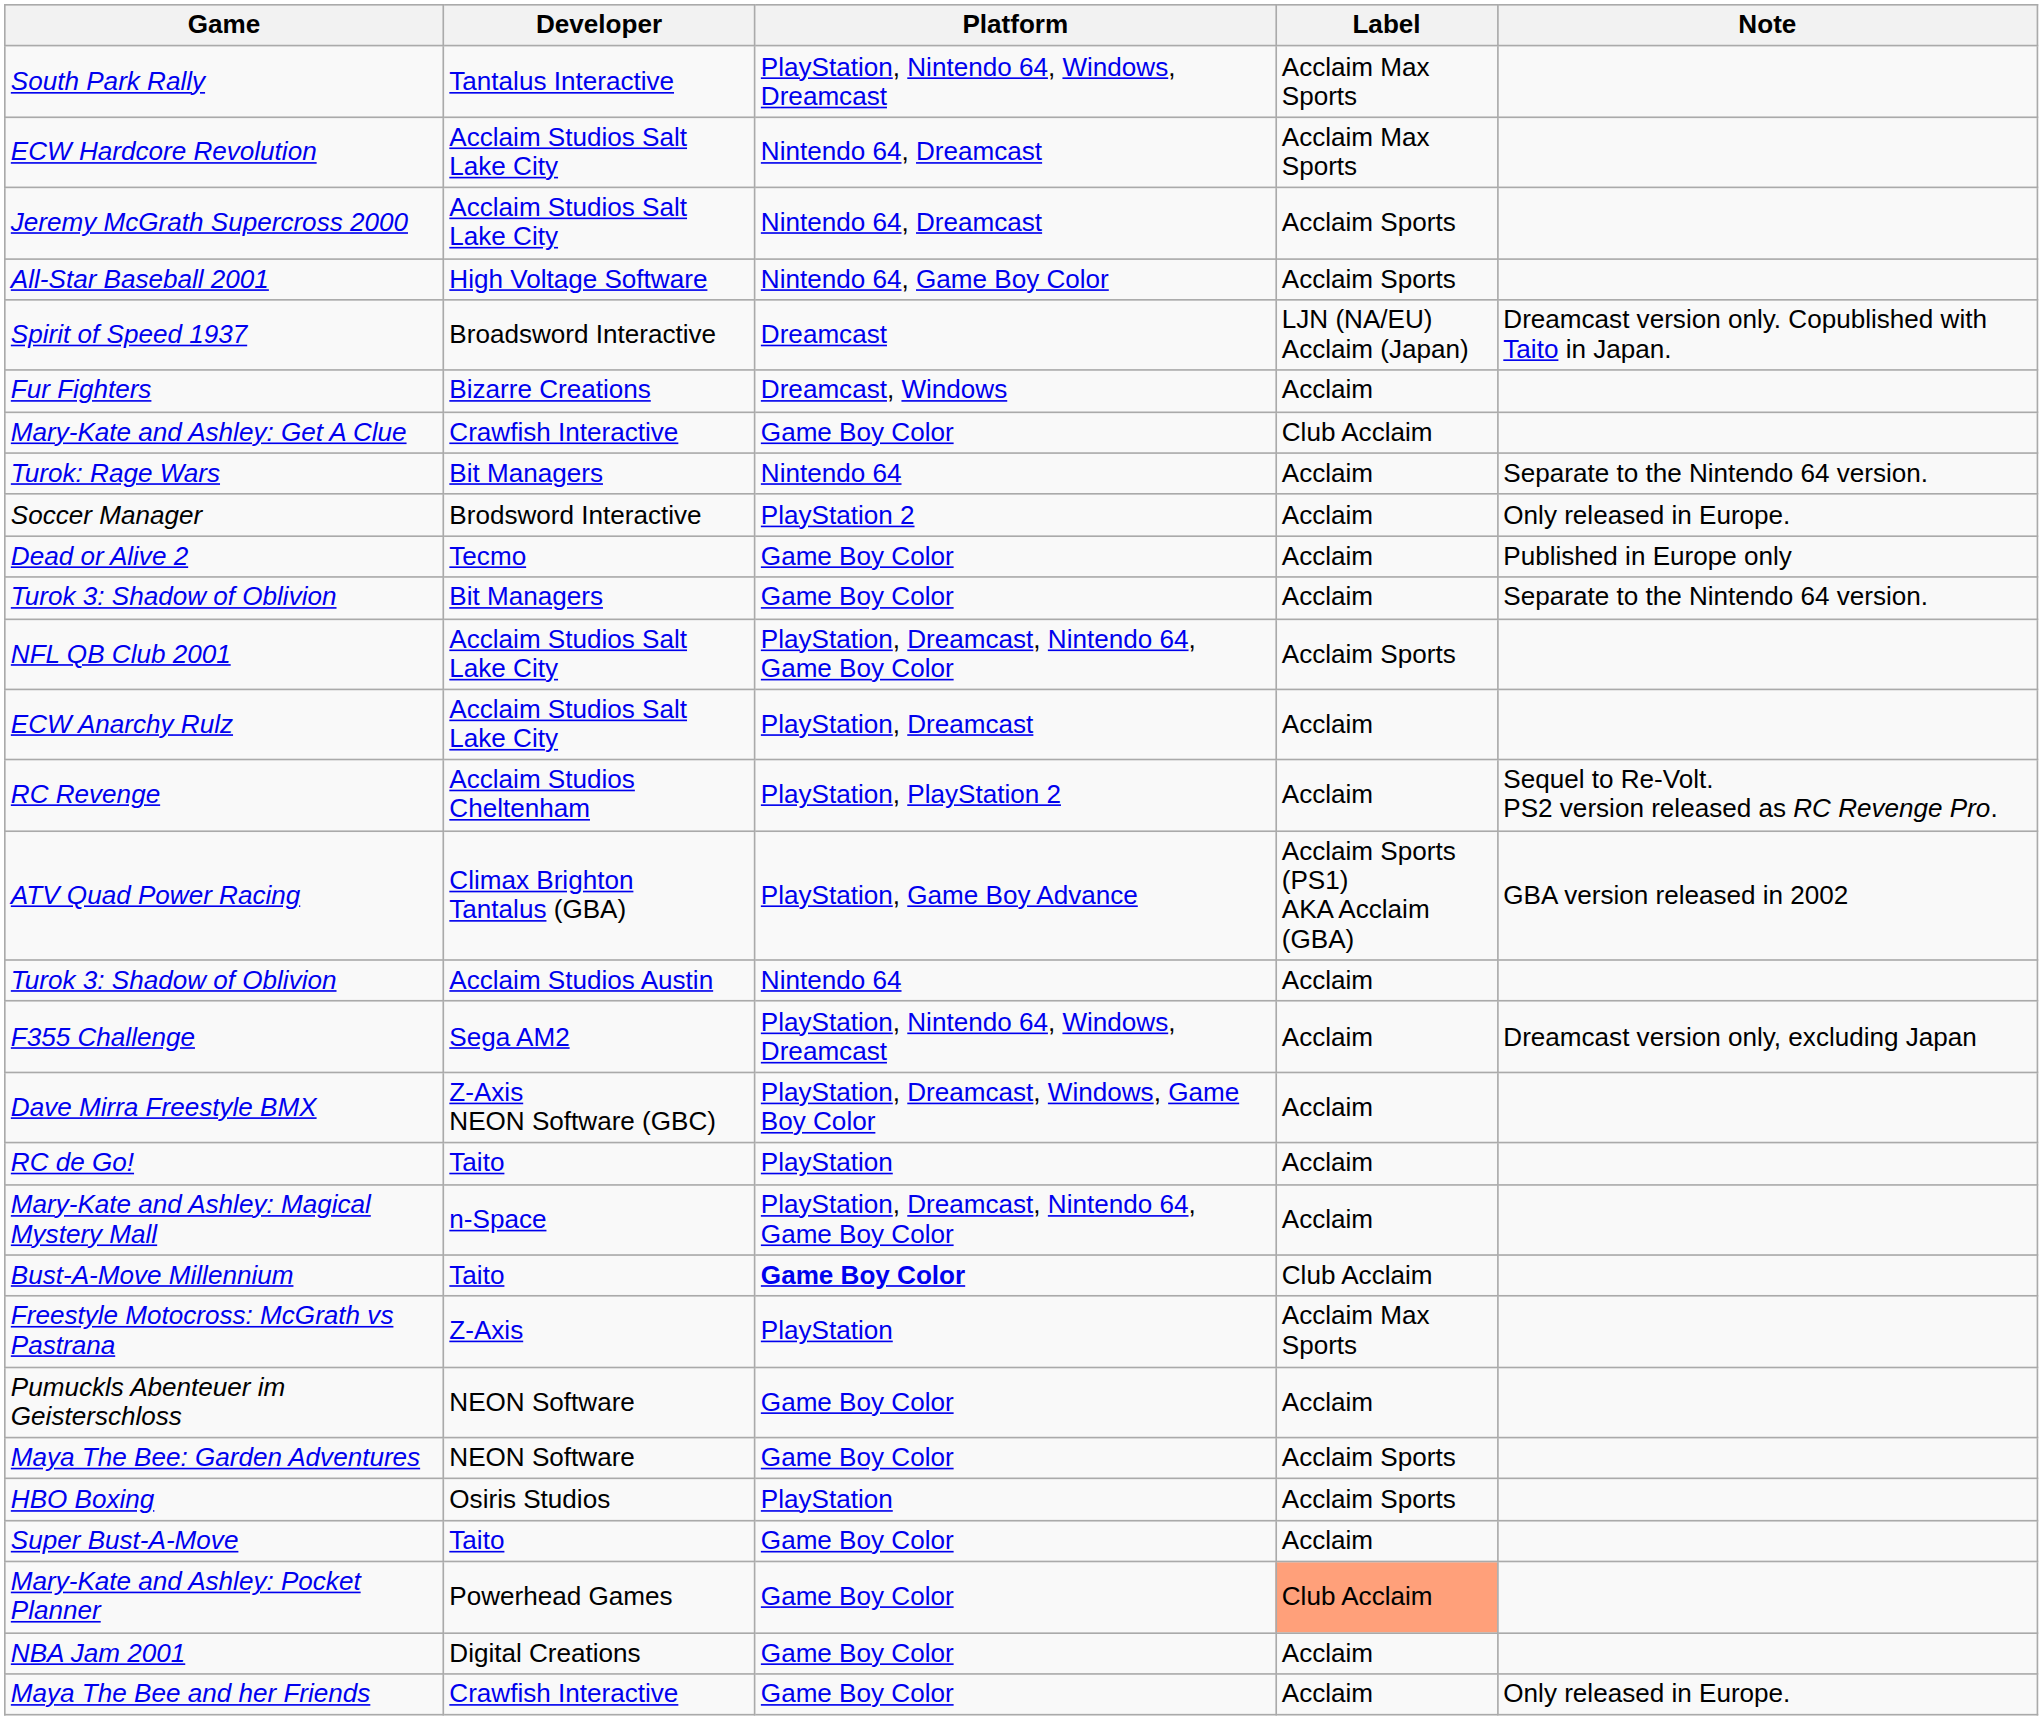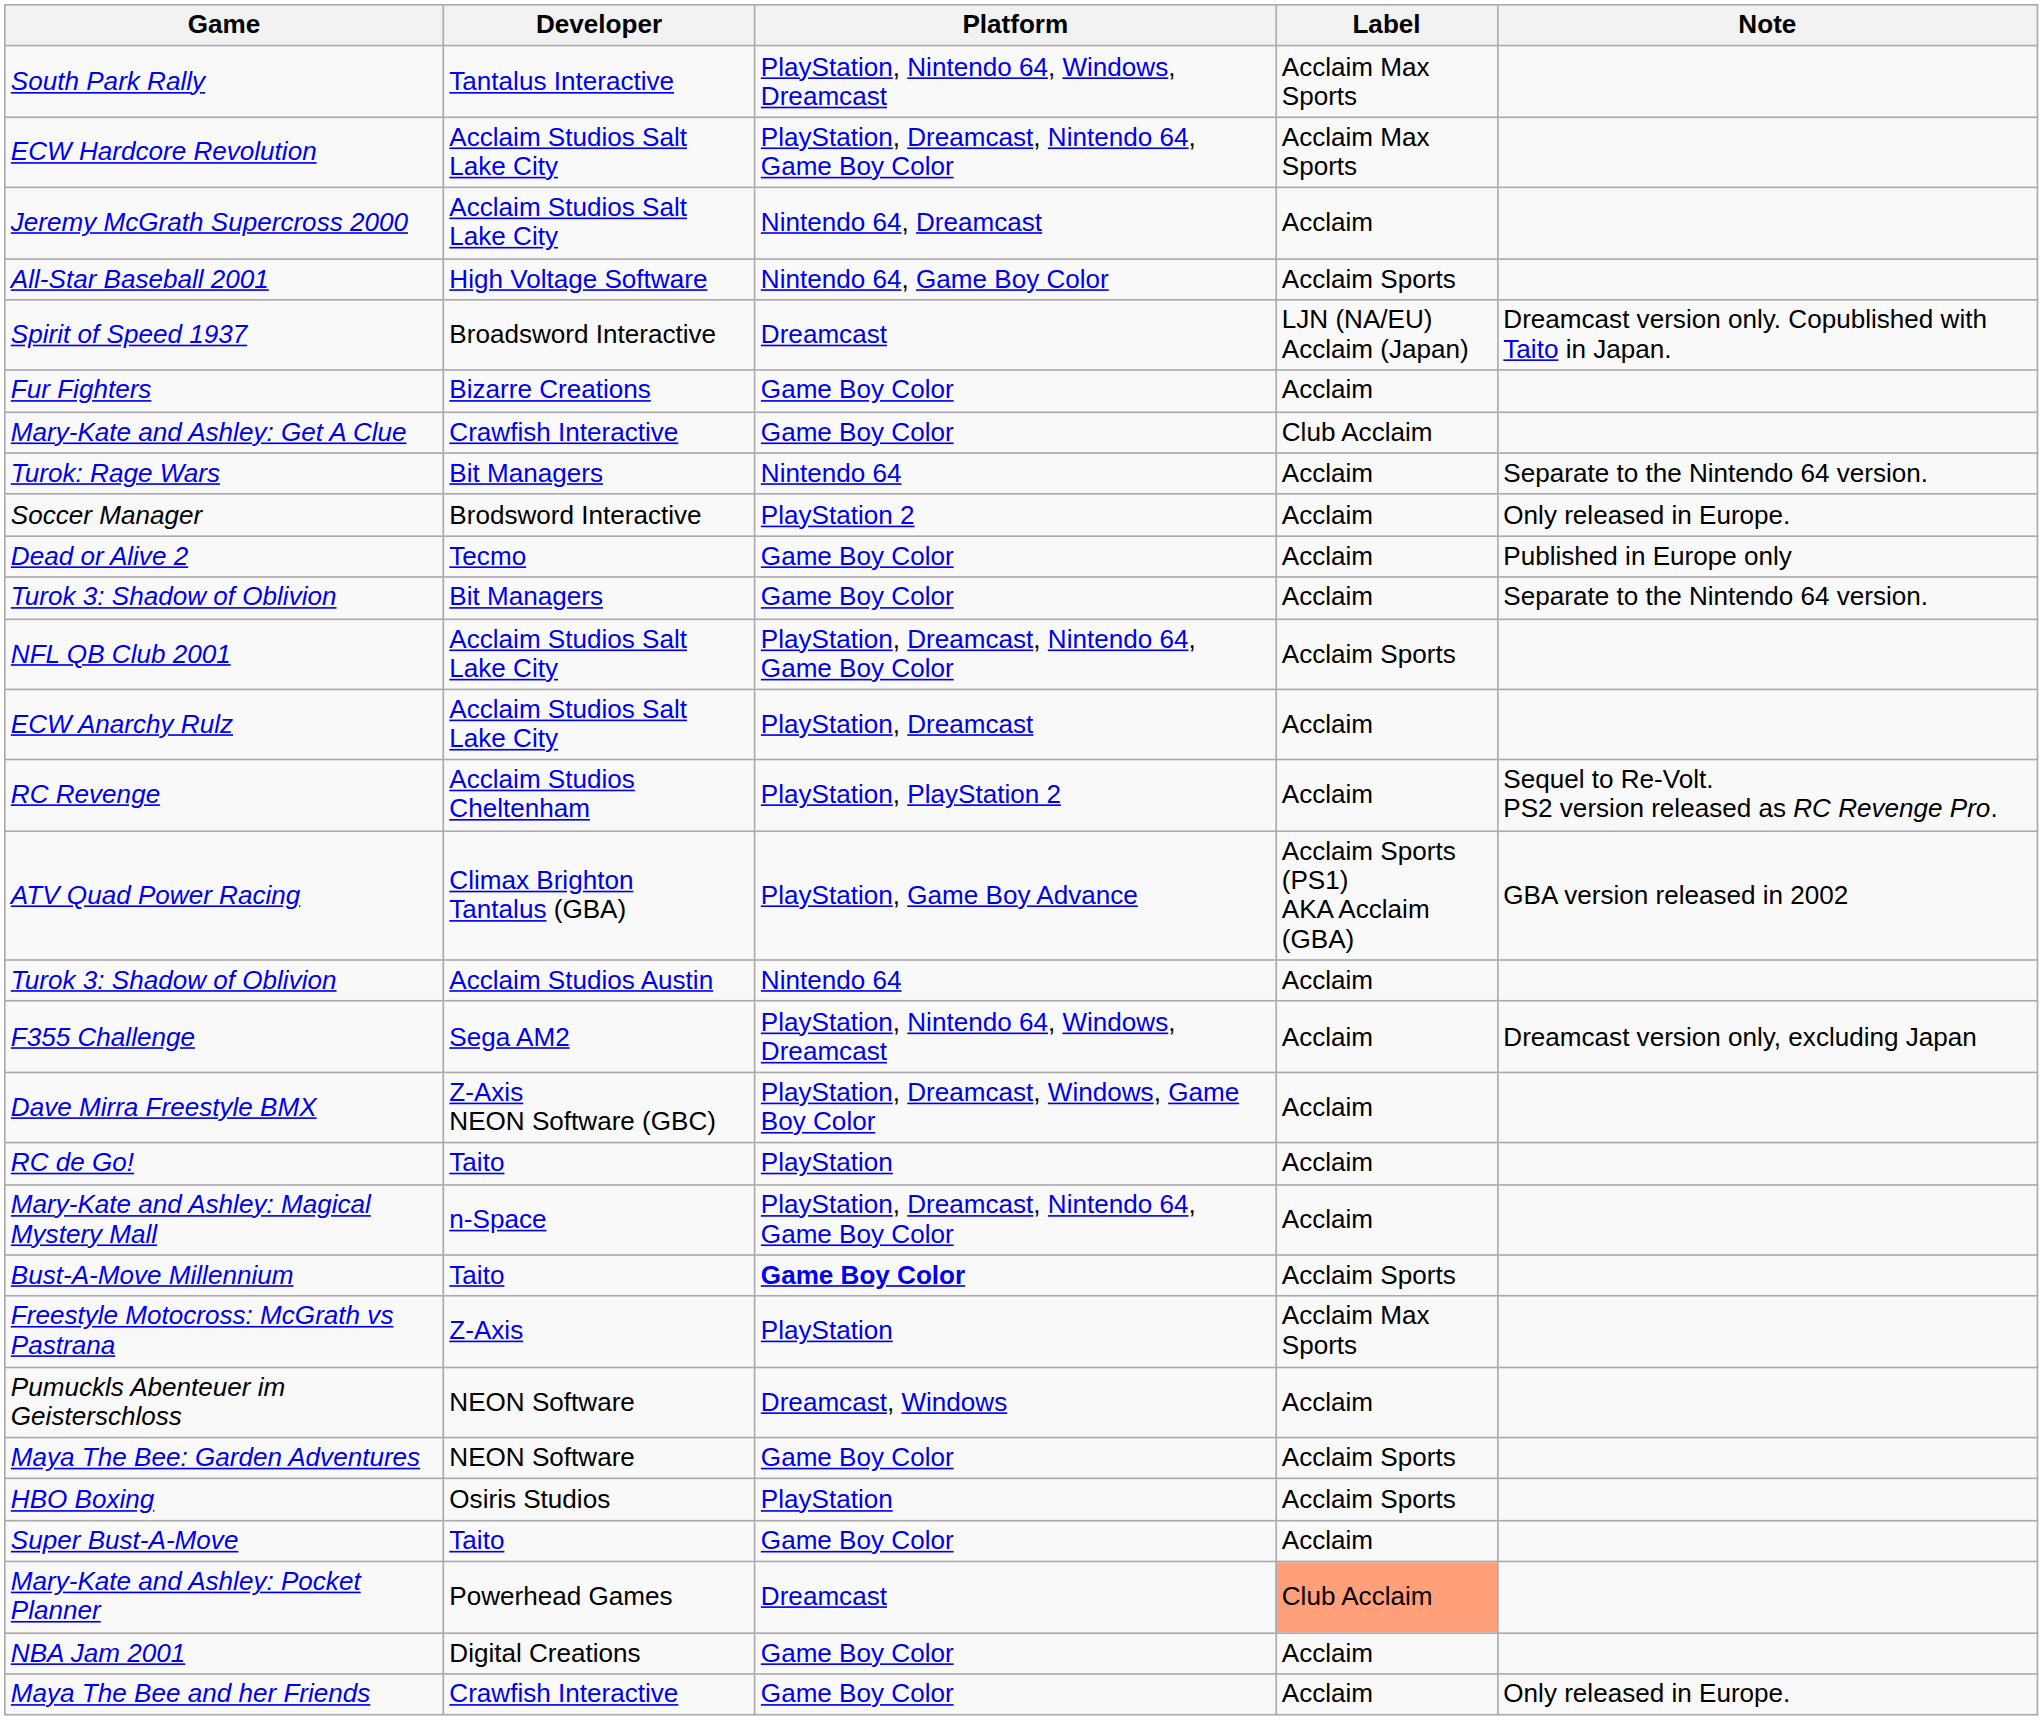 <table class="wikitable sortable">
 <tr>
 <th>Game</th>
 <th>Developer</th>
 <th>Platform</th>
 <th>Label</th>
 <th>Note</th>
 </tr>
 <tr>
 <td><em><a href='#'>South Park Rally</a></em></td>
 <td><a href='#'>Tantalus Interactive</a></td>
 <td><a href='#'>PlayStation</a>, <a href='#'>Nintendo 64</a>, <a href='#'>Windows</a>, <a href='#'>Dreamcast</a></td>
 <td>Acclaim Max Sports</td>
 <td></td>
 </tr>
 <tr>
 <td><em><a href='#'>ECW Hardcore Revolution</a></em></td>
 <td><a href='#'>Acclaim Studios Salt Lake City</a></td>
-<td><a href='#'>Nintendo 64</a>, <a href='#'>Dreamcast</a></td>
+<td><a href='#'>PlayStation</a>, <a href='#'>Dreamcast</a>, <a href='#'>Nintendo 64</a>, <a href='#'>Game Boy Color</a></td>
 <td>Acclaim Max Sports</td>
 <td></td>
 </tr>
 <tr>
 <td><em><a href='#'>Jeremy McGrath Supercross 2000</a></em></td>
 <td><a href='#'>Acclaim Studios Salt Lake City</a></td>
 <td><a href='#'>Nintendo 64</a>, <a href='#'>Dreamcast</a></td>
-<td>Acclaim Sports</td>
+<td>Acclaim</td>
 <td></td>
 </tr>
 <tr>
 <td><em><a href='#'>All-Star Baseball 2001</a></em></td>
 <td><a href='#'>High Voltage Software</a></td>
 <td><a href='#'>Nintendo 64</a>, <a href='#'>Game Boy Color</a></td>
 <td>Acclaim Sports</td>
 <td></td>
 </tr>
 <tr>
 <td><em><a href='#'>Spirit of Speed 1937</a></em></td>
 <td>Broadsword Interactive</td>
 <td><a href='#'>Dreamcast</a></td>
 <td>LJN (NA/EU)<br>Acclaim (Japan)</td>
 <td>Dreamcast version only. Copublished with <a href='#'>Taito</a> in Japan.</td>
 </tr>
 <tr>
 <td><em><a href='#'>Fur Fighters</a></em></td>
 <td><a href='#'>Bizarre Creations</a></td>
-<td><a href='#'>Dreamcast</a>, <a href='#'>Windows</a></td>
+<td><a href='#'>Game Boy Color</a></td>
 <td>Acclaim</td>
 <td></td>
 </tr>
 <tr>
 <td><em><a href='#'>Mary-Kate and Ashley: Get A Clue</a></em></td>
 <td><a href='#'>Crawfish Interactive</a></td>
 <td><a href='#'>Game Boy Color</a></td>
 <td>Club Acclaim</td>
 <td></td>
 </tr>
 <tr>
 <td><em><a href='#'>Turok: Rage Wars</a></em></td>
 <td><a href='#'>Bit Managers</a></td>
 <td><a href='#'>Nintendo 64</a></td>
 <td>Acclaim</td>
 <td>Separate to the Nintendo 64 version.</td>
 </tr>
 <tr>
 <td><em>Soccer Manager</em></td>
 <td>Brodsword Interactive</td>
 <td><a href='#'>PlayStation 2</a></td>
 <td>Acclaim</td>
 <td>Only released in Europe.</td>
 </tr>
 <tr>
 <td><em><a href='#'>Dead or Alive 2</a></em></td>
 <td><a href='#'>Tecmo</a></td>
 <td><a href='#'>Game Boy Color</a></td>
 <td>Acclaim</td>
 <td>Published in Europe only</td>
 </tr>
 <tr>
 <td><em><a href='#'>Turok 3: Shadow of Oblivion</a></em></td>
 <td><a href='#'>Bit Managers</a></td>
 <td><a href='#'>Game Boy Color</a></td>
 <td>Acclaim</td>
 <td>Separate to the Nintendo 64 version.</td>
 </tr>
 <tr>
 <td><em><a href='#'>NFL QB Club 2001</a></em></td>
 <td><a href='#'>Acclaim Studios Salt Lake City</a></td>
 <td><a href='#'>PlayStation</a>, <a href='#'>Dreamcast</a>, <a href='#'>Nintendo 64</a>, <a href='#'>Game Boy Color</a></td>
 <td>Acclaim Sports</td>
 <td></td>
 </tr>
 <tr>
 <td><em><a href='#'>ECW Anarchy Rulz</a></em></td>
 <td><a href='#'>Acclaim Studios Salt Lake City</a></td>
 <td><a href='#'>PlayStation</a>, <a href='#'>Dreamcast</a></td>
 <td>Acclaim</td>
 <td></td>
 </tr>
 <tr>
 <td><em><a href='#'>RC Revenge</a></em></td>
 <td><a href='#'>Acclaim Studios Cheltenham</a></td>
 <td><a href='#'>PlayStation</a>, <a href='#'>PlayStation 2</a></td>
 <td>Acclaim</td>
 <td>Sequel to Re-Volt.<br>PS2 version released as <em>RC Revenge Pro</em>.</td>
 </tr>
 <tr>
 <td><em><a href='#'>ATV Quad Power Racing</a></em></td>
 <td><a href='#'>Climax Brighton</a><br><a href='#'>Tantalus</a> (GBA)</td>
 <td><a href='#'>PlayStation</a>, <a href='#'>Game Boy Advance</a></td>
 <td>Acclaim Sports (PS1)<br>AKA Acclaim (GBA)</td>
 <td>GBA version released in 2002</td>
 </tr>
 <tr>
 <td><em><a href='#'>Turok 3: Shadow of Oblivion</a></em></td>
 <td><a href='#'>Acclaim Studios Austin</a></td>
 <td><a href='#'>Nintendo 64</a></td>
 <td>Acclaim</td>
 <td></td>
 </tr>
 <tr>
 <td><em><a href='#'>F355 Challenge</a></em></td>
 <td><a href='#'>Sega AM2</a></td>
 <td><a href='#'>PlayStation</a>, <a href='#'>Nintendo 64</a>, <a href='#'>Windows</a>, <a href='#'>Dreamcast</a></td>
 <td>Acclaim</td>
 <td>Dreamcast version only, excluding Japan</td>
 </tr>
 <tr>
 <td><em><a href='#'>Dave Mirra Freestyle BMX</a></em></td>
 <td><a href='#'>Z-Axis</a><br> NEON Software (GBC)</td>
 <td><a href='#'>PlayStation</a>, <a href='#'>Dreamcast</a>, <a href='#'>Windows</a>, <a href='#'>Game Boy Color</a></td>
 <td>Acclaim</td>
 <td></td>
 </tr>
 <tr>
 <td><em><a href='#'>RC de Go!</a></em></td>
 <td><a href='#'>Taito</a></td>
 <td><a href='#'>PlayStation</a></td>
 <td>Acclaim</td>
 <td></td>
 </tr>
 <tr>
 <td><em><a href='#'>Mary-Kate and Ashley: Magical Mystery Mall</a></em></td>
 <td><a href='#'>n-Space</a></td>
 <td><a href='#'>PlayStation</a>, <a href='#'>Dreamcast</a>, <a href='#'>Nintendo 64</a>, <a href='#'>Game Boy Color</a></td>
 <td>Acclaim</td>
 <td></td>
 </tr>
 <tr>
 <td><em><a href='#'>Bust-A-Move Millennium</a></em></td>
 <td><a href='#'>Taito</a></td>
 <td><strong><a href='#'>Game Boy Color</a></strong></td>
-<td>Club Acclaim</td>
+<td>Acclaim Sports</td>
 <td></td>
 </tr>
 <tr>
 <td><em><a href='#'>Freestyle Motocross: McGrath vs Pastrana</a></em></td>
 <td><a href='#'>Z-Axis</a></td>
 <td><a href='#'>PlayStation</a></td>
 <td>Acclaim Max Sports</td>
 <td></td>
 </tr>
 <tr>
 <td><em>Pumuckls Abenteuer im Geisterschloss</em></td>
 <td>NEON Software</td>
-<td><a href='#'>Game Boy Color</a></td>
+<td><a href='#'>Dreamcast</a>, <a href='#'>Windows</a></td>
 <td>Acclaim</td>
 <td></td>
 </tr>
 <tr>
 <td><em><a href='#'>Maya The Bee: Garden Adventures</a></em></td>
 <td>NEON Software</td>
 <td><a href='#'>Game Boy Color</a></td>
 <td>Acclaim Sports</td>
 <td></td>
 </tr>
 <tr>
 <td><em><a href='#'>HBO Boxing</a></em></td>
 <td>Osiris Studios</td>
 <td><a href='#'>PlayStation</a></td>
 <td>Acclaim Sports</td>
 <td></td>
 </tr>
 <tr>
 <td><em><a href='#'>Super Bust-A-Move</a></em></td>
 <td><a href='#'>Taito</a></td>
 <td><a href='#'>Game Boy Color</a></td>
 <td>Acclaim</td>
 <td></td>
 </tr>
 <tr>
 <td><em><a href='#'>Mary-Kate and Ashley: Pocket Planner</a></em></td>
 <td>Powerhead Games</td>
-<td><a href='#'>Game Boy Color</a></td>
+<td><a href='#'>Dreamcast</a></td>
 <td style="background: lightsalmon;">Club Acclaim</td>
 <td></td>
 </tr>
 <tr>
 <td><em><a href='#'>NBA Jam 2001</a></em></td>
 <td>Digital Creations</td>
 <td><a href='#'>Game Boy Color</a></td>
 <td>Acclaim</td>
 <td></td>
 </tr>
 <tr>
 <td><em><a href='#'>Maya The Bee and her Friends</a></em></td>
 <td><a href='#'>Crawfish Interactive</a></td>
 <td><a href='#'>Game Boy Color</a></td>
 <td>Acclaim</td>
 <td>Only released in Europe.</td>
 </tr>
 </table>
